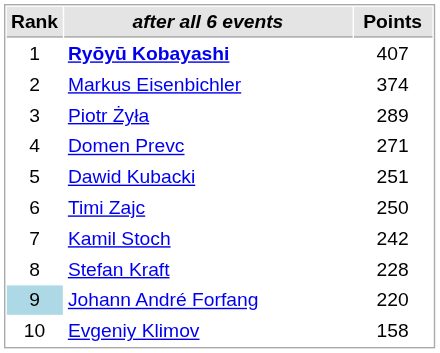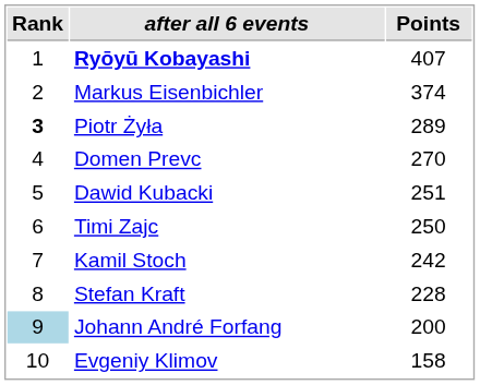 <table cellspacing="1" cellpadding="3" style="border:1px solid #AAAAAA;font-size:86%">
 <tr style="background-color: #E4E4E4;">
 <th style="border-bottom:1px solid #AAAAAA; width: 10px;">Rank</th>
 <th style="border-bottom:1px solid #AAAAAA; width: 200px;"><em>after all 6 events</em></th>
 <th style="border-bottom:1px solid #AAAAAA; width: 50px;">Points</th>
 </tr>
 <tr>
 <td align=center>1</td>
 <td><strong> <a href='#'>Ryōyū Kobayashi</a></strong></td>
 <td align=center>407</td>
 </tr>
 <tr>
 <td align=center>2</td>
 <td> <a href='#'>Markus Eisenbichler</a></td>
 <td align=center>374</td>
 </tr>
 <tr>
-<td align=center>3</td>
+<td align=center><strong>3</strong></td>
 <td> <a href='#'>Piotr Żyła</a></td>
 <td align=center>289</td>
 </tr>
 <tr>
 <td align=center>4</td>
 <td> <a href='#'>Domen Prevc</a></td>
-<td align=center>271</td>
+<td align=center>270</td>
 </tr>
 <tr>
 <td align=center>5</td>
 <td> <a href='#'>Dawid Kubacki</a></td>
 <td align=center>251</td>
 </tr>
 <tr>
 <td align=center>6</td>
 <td> <a href='#'>Timi Zajc</a></td>
 <td align=center>250</td>
 </tr>
 <tr>
 <td align=center>7</td>
 <td> <a href='#'>Kamil Stoch</a></td>
 <td align=center>242</td>
 </tr>
 <tr>
 <td align=center>8</td>
 <td> <a href='#'>Stefan Kraft</a></td>
 <td align=center>228</td>
 </tr>
 <tr>
 <td align=center style="background: lightblue;">9</td>
 <td> <a href='#'>Johann André Forfang</a></td>
-<td align=center>220</td>
+<td align=center>200</td>
 </tr>
 <tr>
 <td align=center>10</td>
 <td> <a href='#'>Evgeniy Klimov</a></td>
 <td align=center>158</td>
 </tr>
 </table>
